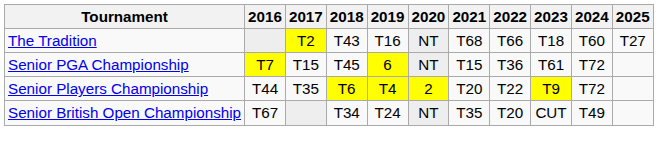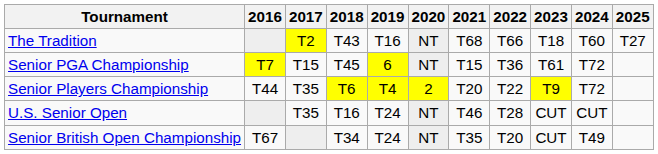 <table class="wikitable" style="font-size:95%;text-align:center;">
 <tr>
 <th>Tournament</th>
 <th>2016</th>
 <th>2017</th>
 <th>2018</th>
 <th>2019</th>
 <th>2020</th>
 <th>2021</th>
 <th>2022</th>
 <th>2023</th>
 <th>2024</th>
 <th>2025</th>
 </tr>
 <tr>
 <td align=left><a href='#'>The Tradition</a></td>
 <td style="background:#eeeeee;"></td>
 <td style="background:yellow;">T2</td>
 <td>T43</td>
 <td>T16</td>
 <td style="background:#eeeeee;">NT</td>
 <td>T68</td>
 <td>T66</td>
 <td>T18</td>
 <td>T60</td>
 <td>T27</td>
 </tr>
 <tr>
 <td align=left><a href='#'>Senior PGA Championship</a></td>
 <td style="background:yellow;">T7</td>
 <td>T15</td>
 <td>T45</td>
 <td style="background:yellow;">6</td>
 <td style="background:#eeeeee;">NT</td>
 <td>T15</td>
 <td>T36</td>
 <td>T61</td>
 <td>T72</td>
 <td></td>
 </tr>
 <tr>
 <td align=left><a href='#'>Senior Players Championship</a></td>
 <td>T44</td>
 <td>T35</td>
 <td style="background:yellow;">T6</td>
 <td style="background:yellow;">T4</td>
 <td style="background:yellow;">2</td>
 <td>T20</td>
 <td>T22</td>
 <td style="background:yellow;">T9</td>
 <td>T72</td>
 <td></td>
 </tr>
 <tr>
+<td align=left><a href='#'>U.S. Senior Open</a></td>
+<td style="background:#eeeeee;"></td>
+<td>T35</td>
+<td>T16</td>
+<td>T24</td>
+<td style="background:#eeeeee;">NT</td>
+<td>T46</td>
+<td>T28</td>
+<td>CUT</td>
+<td>CUT</td>
+<td></td>
+</tr>
+<tr>
 <td align=left><a href='#'>Senior British Open Championship</a></td>
 <td>T67</td>
 <td style="background:#eeeeee;"></td>
 <td>T34</td>
 <td>T24</td>
 <td style="background:#eeeeee;">NT</td>
 <td>T35</td>
 <td>T20</td>
 <td>CUT</td>
 <td>T49</td>
 <td></td>
 </tr>
 </table>
